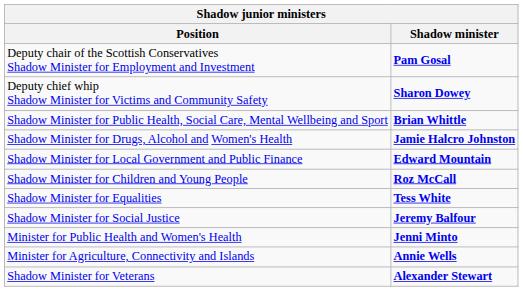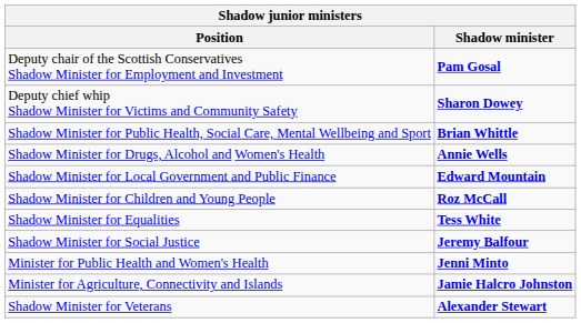 <table class="wikitable">
 <tr>
 <th colspan="4">Shadow junior ministers</th>
 </tr>
 <tr>
 <th>Position</th>
 <th>Shadow minister</th>
 </tr>
 <tr>
 <td>Deputy chair of the Scottish Conservatives<br><a href='#'>Shadow Minister for Employment and Investment</a></td>
 <td><strong><a href='#'>Pam Gosal</a></strong> </td>
 </tr>
 <tr>
 <td>Deputy chief whip<br><a href='#'>Shadow Minister for Victims and Community Safety</a></td>
 <td><strong><a href='#'>Sharon Dowey</a></strong> </td>
 </tr>
 <tr>
 <td><a href='#'>Shadow Minister for Public Health, Social Care, Mental Wellbeing and Sport</a></td>
 <td><strong><a href='#'>Brian Whittle</a></strong> </td>
 </tr>
 <tr>
 <td><a href='#'>Shadow Minister for Drugs, Alcohol and</a> <a href='#'>Women's Health</a></td>
-<td><strong><a href='#'>Jamie Halcro Johnston</a></strong>  </td>
+<td><strong><a href='#'>Annie Wells</a></strong> </td>
 </tr>
 <tr>
 <td><a href='#'>Shadow Minister for Local Government and Public Finance</a></td>
 <td><strong><a href='#'>Edward Mountain</a></strong> </td>
 </tr>
 <tr>
 <td><a href='#'>Shadow Minister for Children and Young People</a></td>
 <td><strong><a href='#'>Roz McCall</a></strong> </td>
 </tr>
 <tr>
 <td><a href='#'>Shadow Minister for Equalities</a></td>
 <td><strong><a href='#'>Tess White</a></strong> </td>
 </tr>
 <tr>
 <td><a href='#'>Shadow Minister for Social Justice</a></td>
 <td><strong><a href='#'>Jeremy Balfour</a></strong> </td>
 </tr>
 <tr>
 <td><a href='#'>Minister for Public Health and Women's Health</a></td>
 <td><strong><a href='#'>Jenni Minto</a></strong> </td>
 </tr>
 <tr>
 <td><a href='#'>Minister for Agriculture, Connectivity and Islands</a></td>
-<td><strong><a href='#'>Annie Wells</a></strong> </td>
+<td><strong><a href='#'>Jamie Halcro Johnston</a></strong>  </td>
 </tr>
 <tr>
 <td><a href='#'>Shadow Minister for Veterans</a></td>
 <td><strong><a href='#'>Alexander Stewart</a></strong> </td>
 </tr>
 </table>
